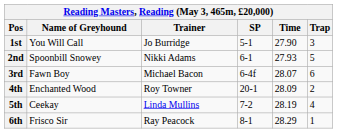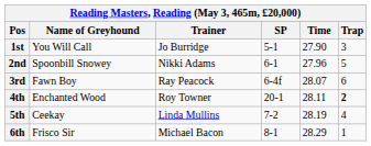 <table class="wikitable">
 <tr>
 <th colspan="6"><a href='#'>Reading Masters</a>, <a href='#'>Reading</a> (May 3, 465m, £20,000)</th>
 </tr>
 <tr>
 <th width=30>Pos</th>
 <th width=180>Name of Greyhound</th>
 <th width=150>Trainer</th>
 <th width=50>SP</th>
 <th width=50>Time</th>
 <th width=30>Trap</th>
 </tr>
 <tr>
 <th>1st</th>
 <td>You Will Call</td>
 <td>Jo Burridge</td>
 <td>5-1</td>
 <td>27.90</td>
 <td>3</td>
 </tr>
 <tr>
 <th>2nd</th>
 <td>Spoonbill Snowey</td>
 <td>Nikki Adams</td>
 <td>6-1</td>
-<td>27.93</td>
+<td>27.96</td>
 <td>5</td>
 </tr>
 <tr>
 <th>3rd</th>
 <td>Fawn Boy</td>
-<td>Michael Bacon</td>
+<td>Ray Peacock</td>
 <td>6-4f</td>
 <td>28.07</td>
 <td>6</td>
 </tr>
 <tr>
 <th>4th</th>
 <td>Enchanted Wood</td>
 <td>Roy Towner</td>
 <td>20-1</td>
-<td>28.09</td>
-<td>2</td>
+<td>28.11</td>
+<td><strong>2</strong></td>
 </tr>
 <tr>
 <th>5th</th>
 <td>Ceekay</td>
 <td><a href='#'>Linda Mullins</a></td>
 <td>7-2</td>
 <td>28.19</td>
 <td>4</td>
 </tr>
 <tr>
 <th>6th</th>
 <td>Frisco Sir</td>
-<td>Ray Peacock</td>
+<td>Michael Bacon</td>
 <td>8-1</td>
 <td>28.29</td>
 <td>1</td>
 </tr>
 </table>
